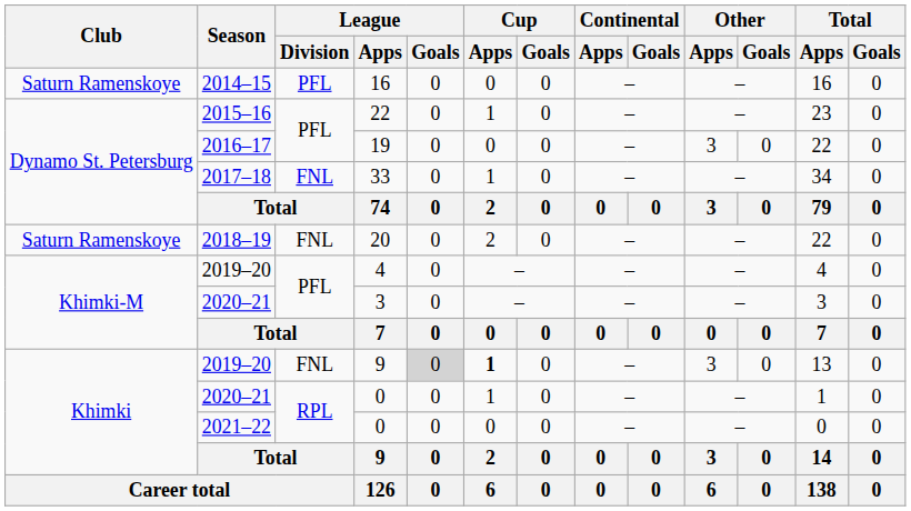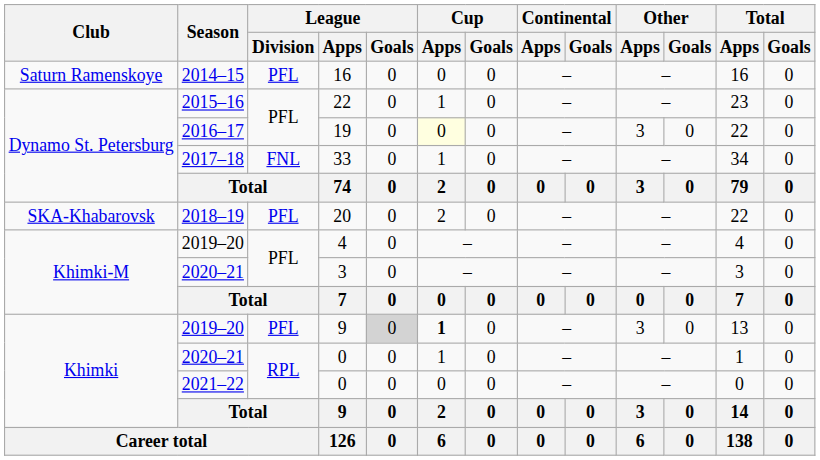 <table class="wikitable" style="text-align: center;">
 <tr>
 <th rowspan=2>Club</th>
 <th rowspan=2>Season</th>
 <th colspan=3>League</th>
 <th colspan=2>Cup</th>
 <th colspan=2>Continental</th>
 <th colspan=2>Other</th>
 <th colspan=2>Total</th>
 </tr>
 <tr>
 <th>Division</th>
 <th>Apps</th>
 <th>Goals</th>
 <th>Apps</th>
 <th>Goals</th>
 <th>Apps</th>
 <th>Goals</th>
 <th>Apps</th>
 <th>Goals</th>
 <th>Apps</th>
 <th>Goals</th>
 </tr>
 <tr>
 <td><a href='#'>Saturn Ramenskoye</a></td>
 <td><a href='#'>2014–15</a></td>
 <td><a href='#'>PFL</a></td>
 <td>16</td>
 <td>0</td>
 <td>0</td>
 <td>0</td>
 <td colspan=2>–</td>
 <td colspan=2>–</td>
 <td>16</td>
 <td>0</td>
 </tr>
 <tr>
 <td rowspan="4"><a href='#'>Dynamo St. Petersburg</a></td>
 <td><a href='#'>2015–16</a></td>
 <td rowspan="2">PFL</td>
 <td>22</td>
 <td>0</td>
 <td>1</td>
 <td>0</td>
 <td colspan=2>–</td>
 <td colspan=2>–</td>
 <td>23</td>
 <td>0</td>
 </tr>
 <tr>
 <td><a href='#'>2016–17</a></td>
 <td>19</td>
 <td>0</td>
-<td>0</td>
+<td style="background: lightyellow;">0</td>
 <td>0</td>
 <td colspan=2>–</td>
 <td>3</td>
 <td>0</td>
 <td>22</td>
 <td>0</td>
 </tr>
 <tr>
 <td><a href='#'>2017–18</a></td>
 <td><a href='#'>FNL</a></td>
 <td>33</td>
 <td>0</td>
 <td>1</td>
 <td>0</td>
 <td colspan=2>–</td>
 <td colspan=2>–</td>
 <td>34</td>
 <td>0</td>
 </tr>
 <tr>
 <th colspan=2>Total</th>
 <th>74</th>
 <th>0</th>
 <th>2</th>
 <th>0</th>
 <th>0</th>
 <th>0</th>
 <th>3</th>
 <th>0</th>
 <th>79</th>
 <th>0</th>
 </tr>
 <tr>
-<td><a href='#'>Saturn Ramenskoye</a></td>
+<td><a href='#'>SKA-Khabarovsk</a></td>
 <td><a href='#'>2018–19</a></td>
-<td>FNL</td>
+<td><a href='#'>PFL</a></td>
 <td>20</td>
 <td>0</td>
 <td>2</td>
 <td>0</td>
 <td colspan=2>–</td>
 <td colspan=2>–</td>
 <td>22</td>
 <td>0</td>
 </tr>
 <tr>
 <td rowspan="3"><a href='#'>Khimki-M</a></td>
 <td>2019–20</td>
 <td rowspan="2">PFL</td>
 <td>4</td>
 <td>0</td>
 <td colspan=2>–</td>
 <td colspan=2>–</td>
 <td colspan=2>–</td>
 <td>4</td>
 <td>0</td>
 </tr>
 <tr>
 <td><a href='#'>2020–21</a></td>
 <td>3</td>
 <td>0</td>
 <td colspan=2>–</td>
 <td colspan=2>–</td>
 <td colspan=2>–</td>
 <td>3</td>
 <td>0</td>
 </tr>
 <tr>
 <th colspan=2>Total</th>
 <th>7</th>
 <th>0</th>
 <th>0</th>
 <th>0</th>
 <th>0</th>
 <th>0</th>
 <th>0</th>
 <th>0</th>
 <th>7</th>
 <th>0</th>
 </tr>
 <tr>
 <td rowspan="4"><a href='#'>Khimki</a></td>
 <td><a href='#'>2019–20</a></td>
-<td>FNL</td>
+<td><a href='#'>PFL</a></td>
 <td>9</td>
 <td style="background: lightgrey;">0</td>
 <td><strong>1</strong></td>
 <td>0</td>
 <td colspan=2>–</td>
 <td>3</td>
 <td>0</td>
 <td>13</td>
 <td>0</td>
 </tr>
 <tr>
 <td><a href='#'>2020–21</a></td>
 <td rowspan="2"><a href='#'>RPL</a></td>
 <td>0</td>
 <td>0</td>
 <td>1</td>
 <td>0</td>
 <td colspan=2>–</td>
 <td colspan=2>–</td>
 <td>1</td>
 <td>0</td>
 </tr>
 <tr>
 <td><a href='#'>2021–22</a></td>
 <td>0</td>
 <td>0</td>
 <td>0</td>
 <td>0</td>
 <td colspan=2>–</td>
 <td colspan=2>–</td>
 <td>0</td>
 <td>0</td>
 </tr>
 <tr>
 <th colspan=2>Total</th>
 <th>9</th>
 <th>0</th>
 <th>2</th>
 <th>0</th>
 <th>0</th>
 <th>0</th>
 <th>3</th>
 <th>0</th>
 <th>14</th>
 <th>0</th>
 </tr>
 <tr>
 <th colspan=3>Career total</th>
 <th>126</th>
 <th>0</th>
 <th>6</th>
 <th>0</th>
 <th>0</th>
 <th>0</th>
 <th>6</th>
 <th>0</th>
 <th>138</th>
 <th>0</th>
 </tr>
 </table>
